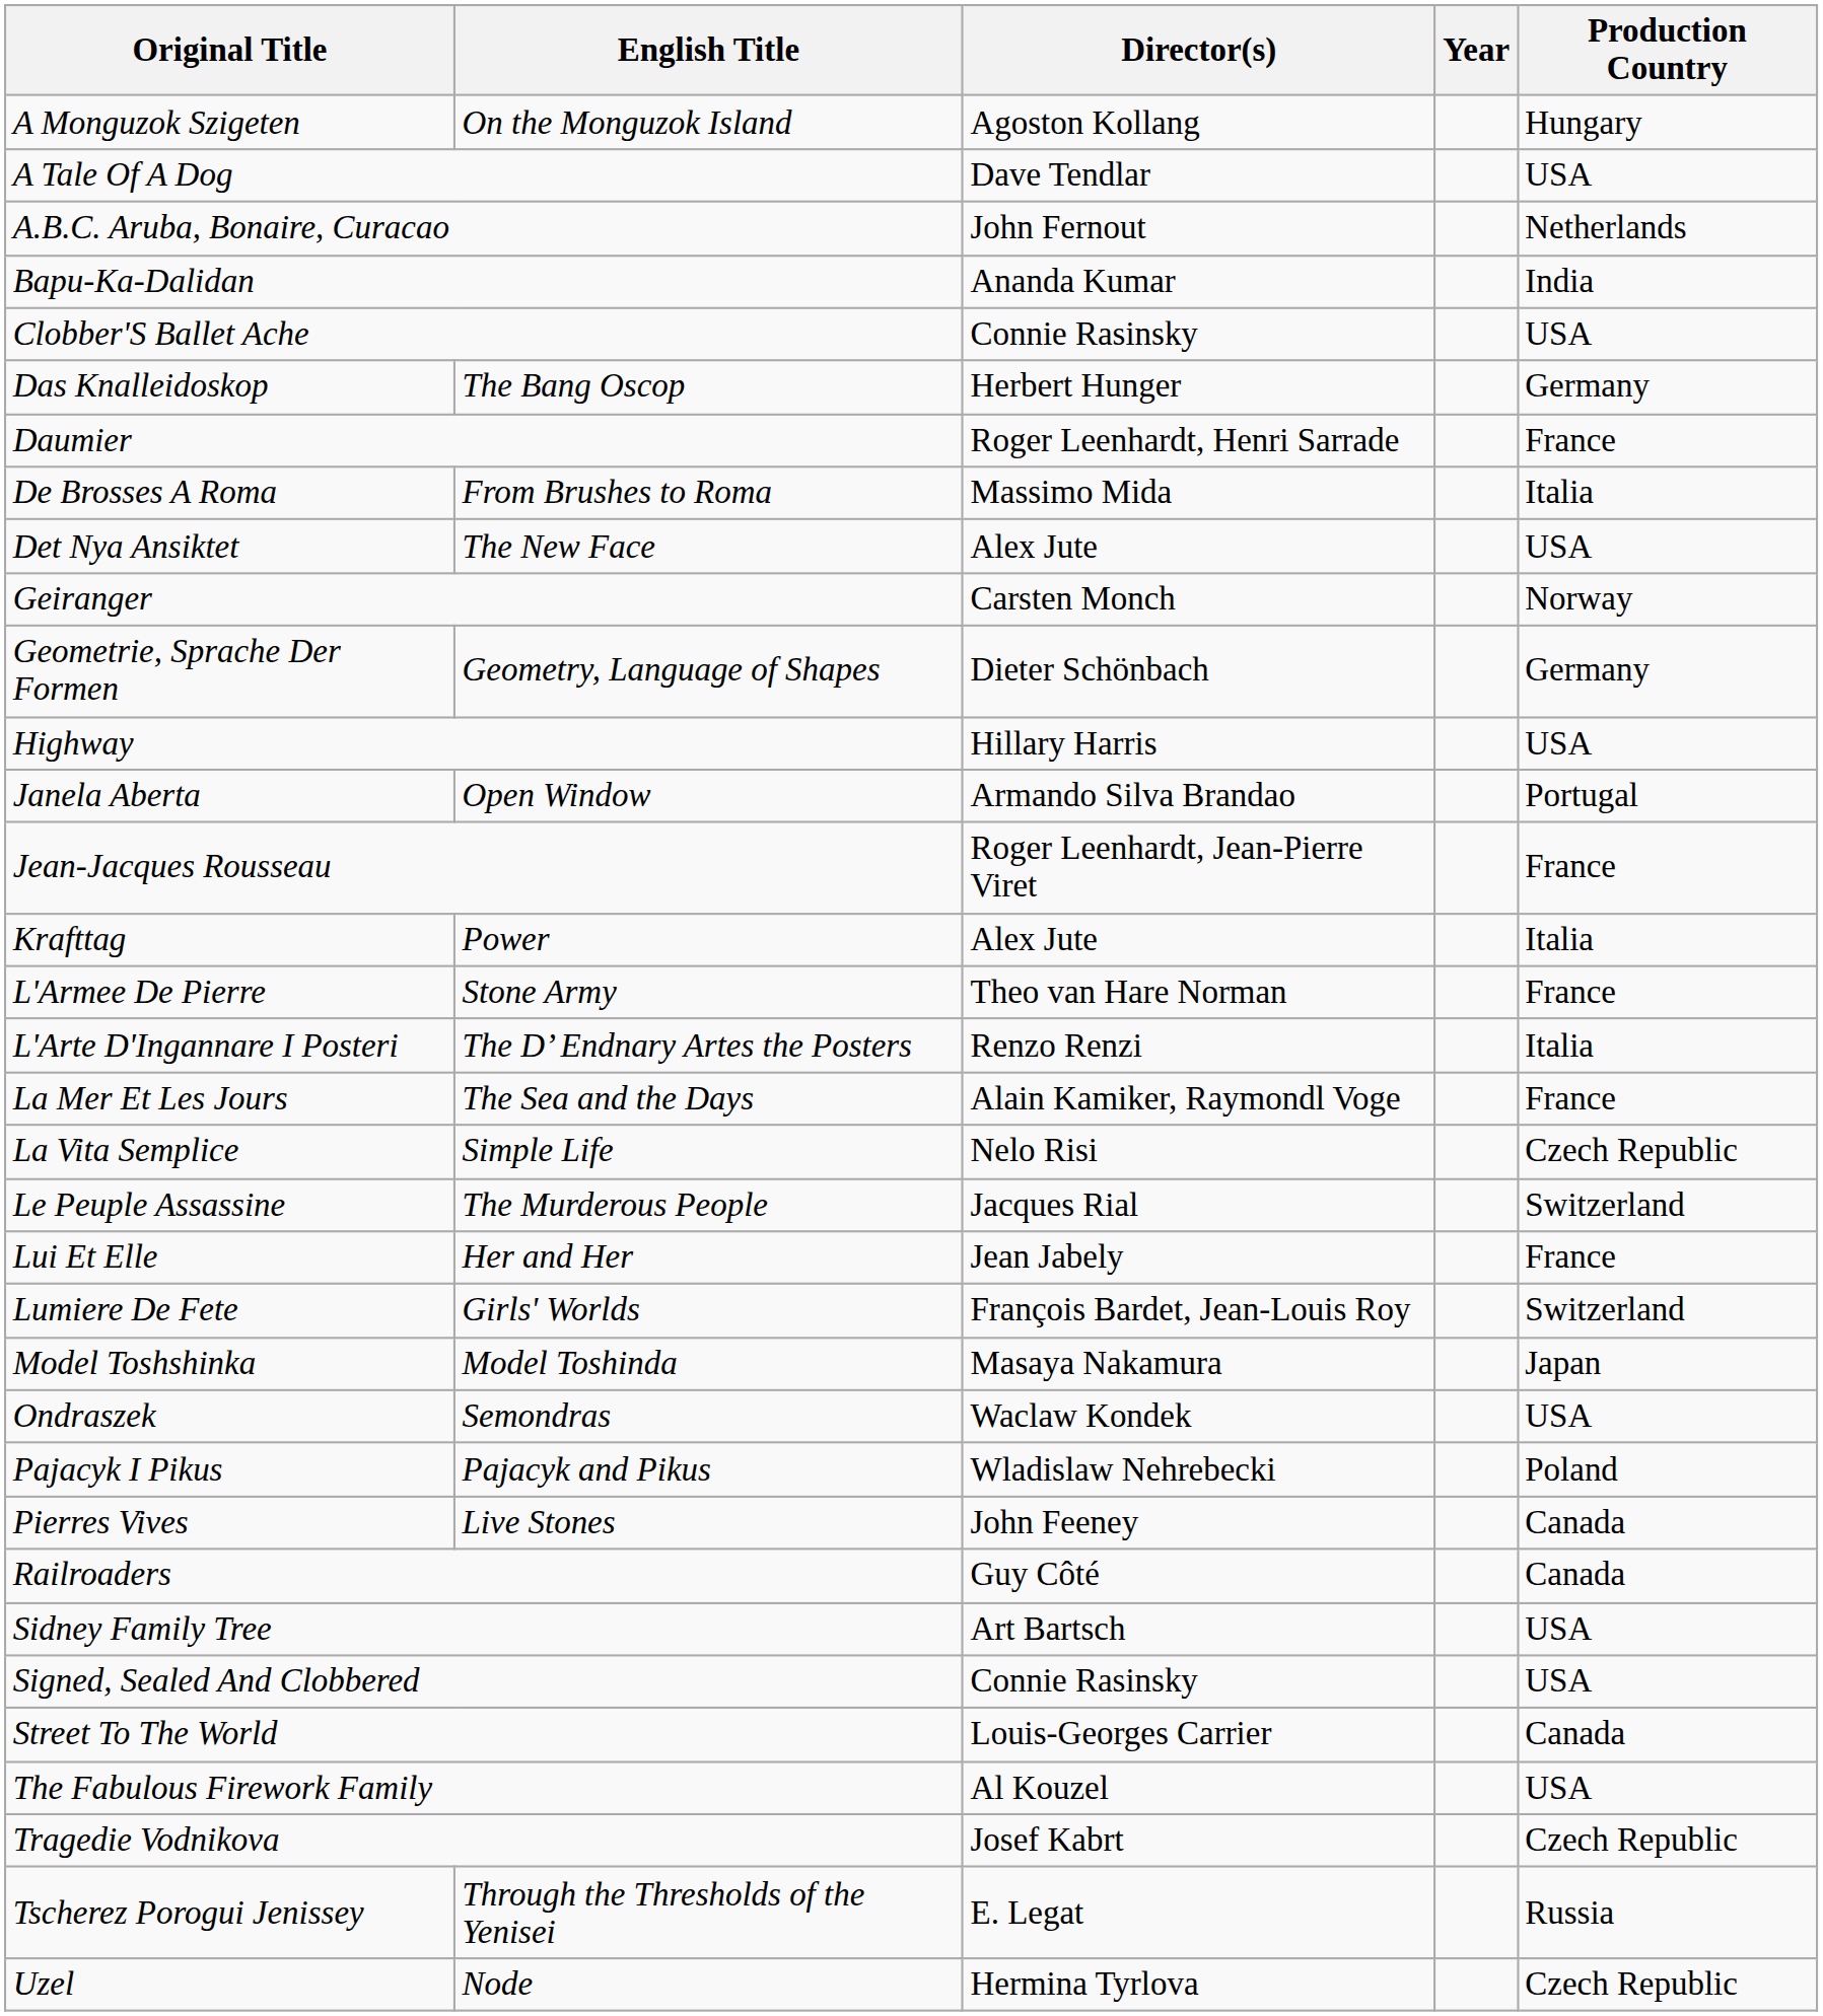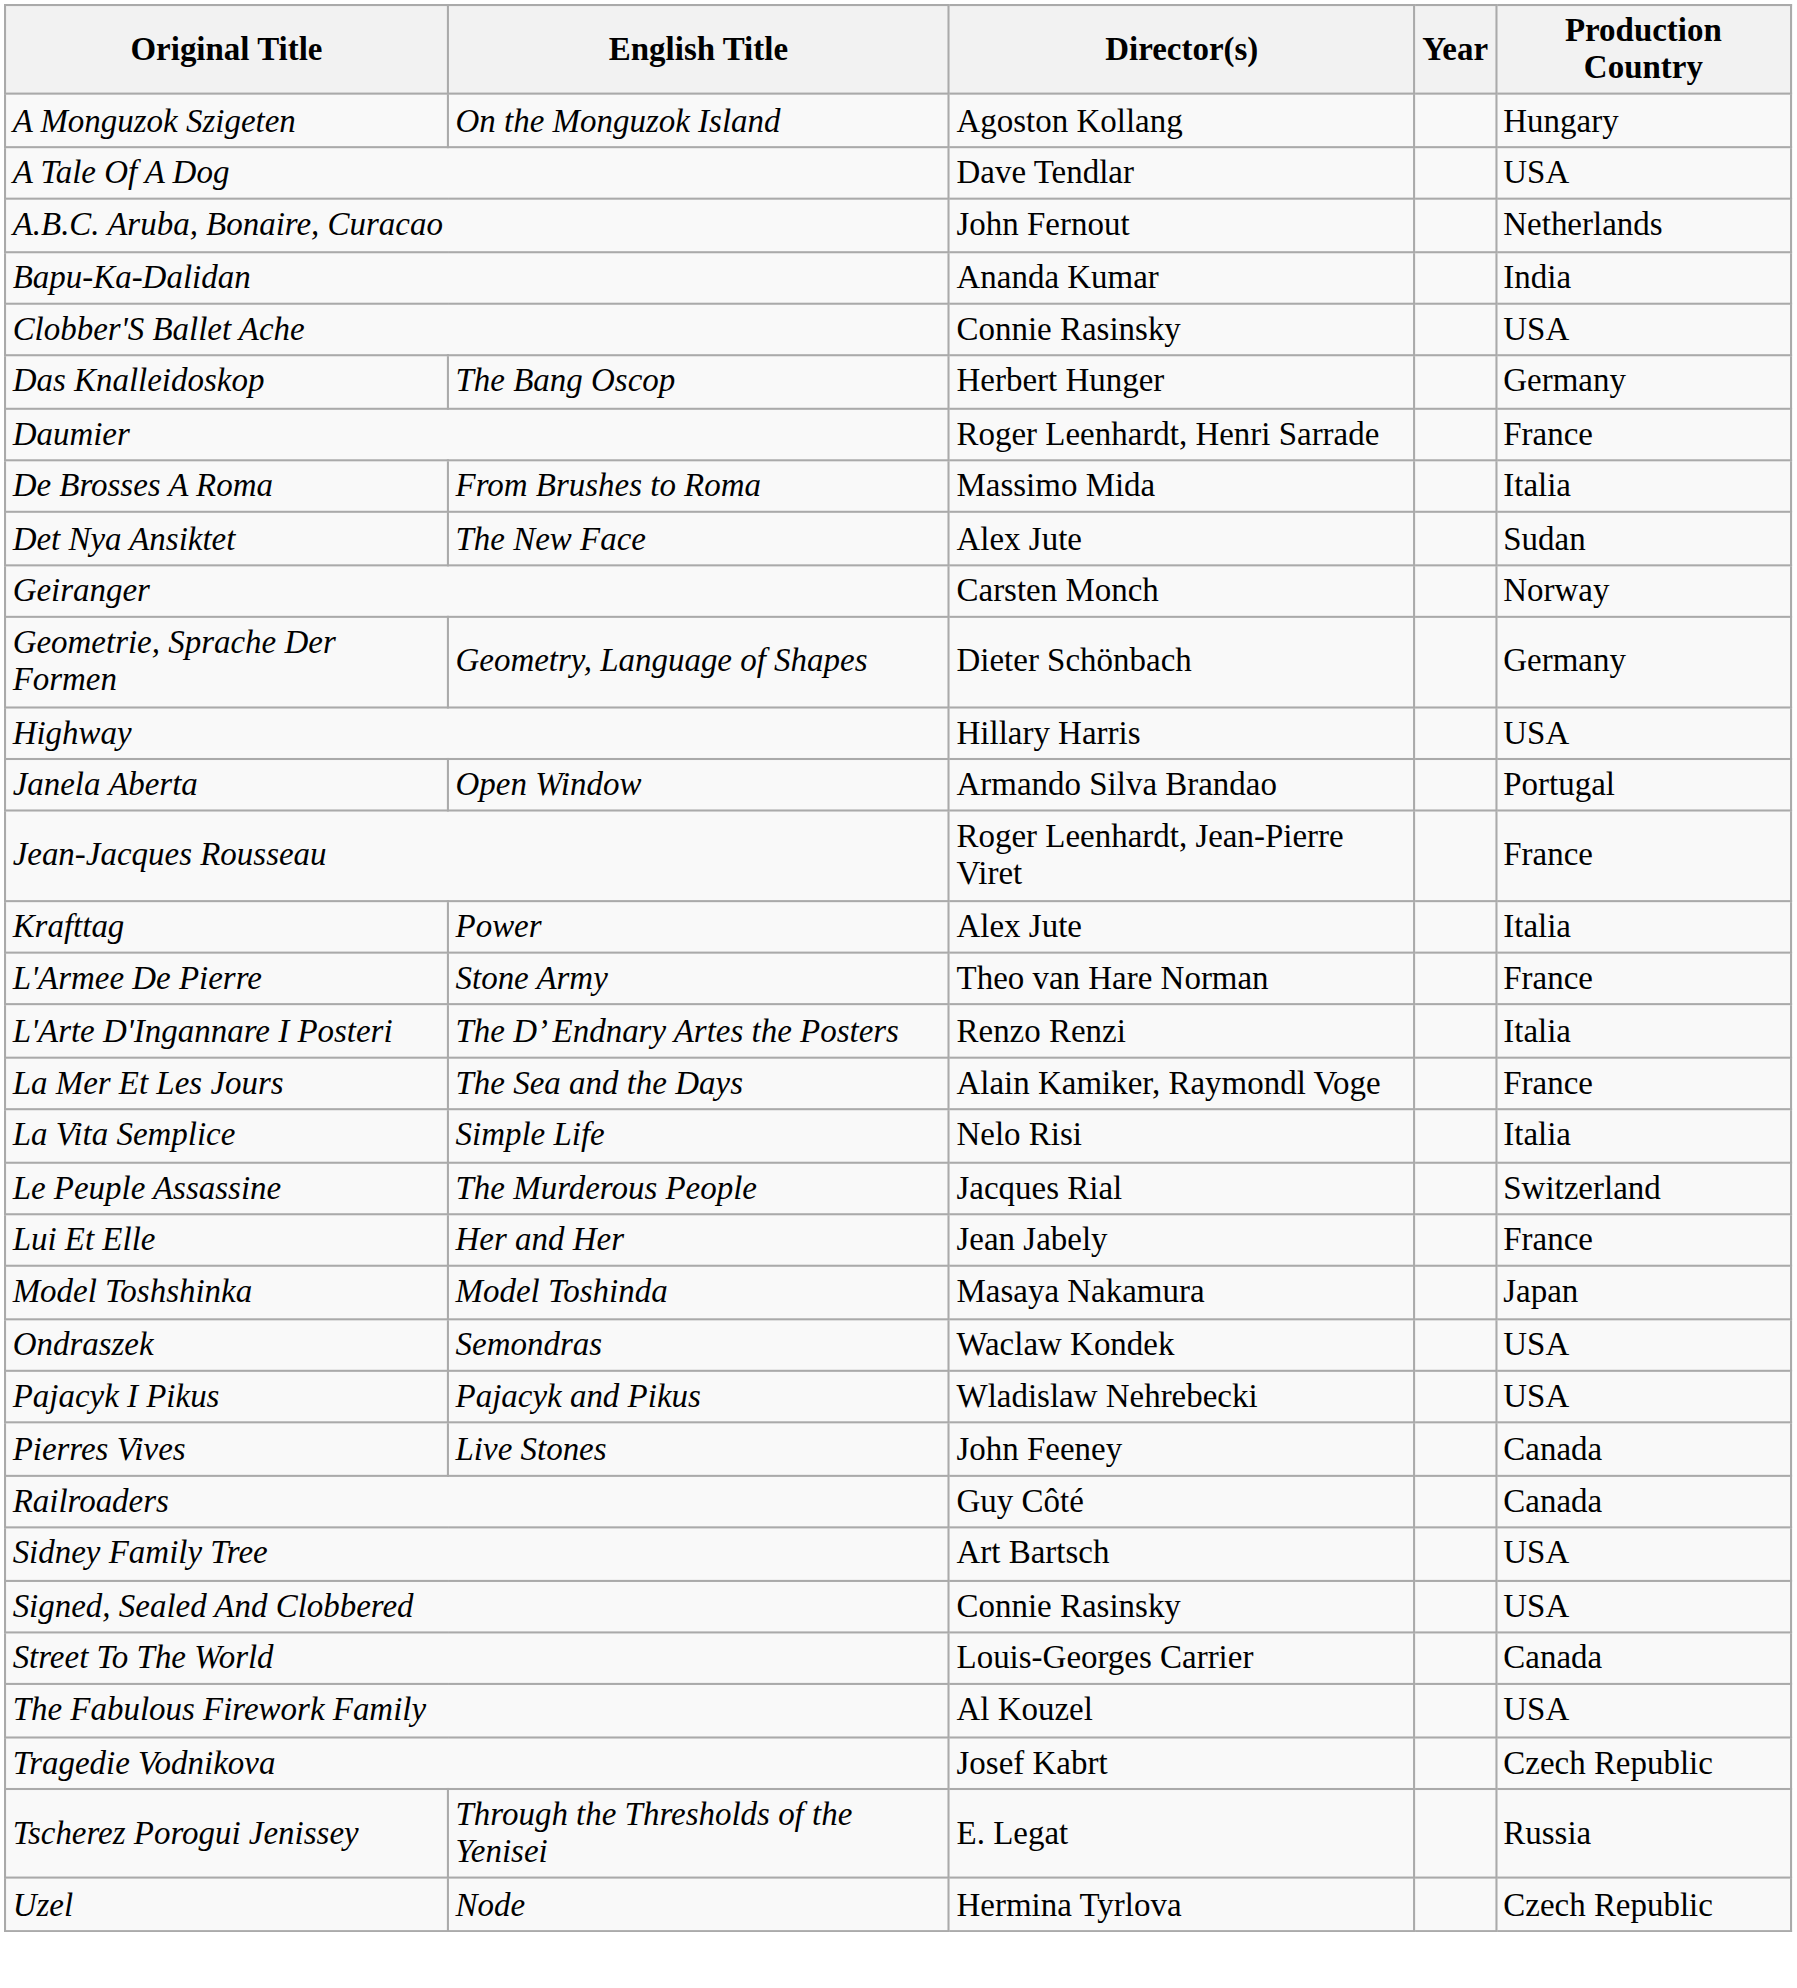 <table class="wikitable sortable">
 <tr>
 <th>Original Title</th>
 <th>English Title</th>
 <th>Director(s)</th>
 <th>Year</th>
 <th>Production Country</th>
 </tr>
 <tr>
 <td><em>A Monguzok Szigeten</em></td>
 <td><em>On the Monguzok Island</em></td>
 <td>Agoston Kollang</td>
 <td></td>
 <td>Hungary</td>
 </tr>
 <tr>
 <td colspan="2"><em>A Tale Of A Dog</em></td>
 <td>Dave Tendlar</td>
 <td></td>
 <td>USA</td>
 </tr>
 <tr>
 <td colspan="2"><em>A.B.C. Aruba, Bonaire, Curacao</em></td>
 <td>John Fernout</td>
 <td></td>
 <td>Netherlands</td>
 </tr>
 <tr>
 <td colspan="2"><em>Bapu-Ka-Dalidan</em></td>
 <td>Ananda Kumar</td>
 <td></td>
 <td>India</td>
 </tr>
 <tr>
 <td colspan="2"><em>Clobber'S Ballet Ache</em></td>
 <td>Connie Rasinsky</td>
 <td></td>
 <td>USA</td>
 </tr>
 <tr>
 <td><em>Das Knalleidoskop</em></td>
 <td><em>The Bang Oscop</em></td>
 <td>Herbert Hunger</td>
 <td></td>
 <td>Germany</td>
 </tr>
 <tr>
 <td colspan="2"><em>Daumier</em></td>
 <td>Roger Leenhardt, Henri Sarrade</td>
 <td></td>
 <td>France</td>
 </tr>
 <tr>
 <td><em>De Brosses A Roma</em></td>
 <td><em>From Brushes to Roma</em></td>
 <td>Massimo Mida</td>
 <td></td>
 <td>Italia</td>
 </tr>
 <tr>
 <td><em>Det Nya Ansiktet</em></td>
 <td><em>The New Face</em></td>
 <td>Alex Jute</td>
 <td></td>
-<td>USA</td>
+<td>Sudan</td>
 </tr>
 <tr>
 <td colspan="2"><em>Geiranger</em></td>
 <td>Carsten Monch</td>
 <td></td>
 <td>Norway</td>
 </tr>
 <tr>
 <td><em>Geometrie, Sprache Der Formen</em></td>
 <td><em>Geometry, Language of Shapes</em></td>
 <td>Dieter Schönbach</td>
 <td></td>
 <td>Germany</td>
 </tr>
 <tr>
 <td colspan="2"><em>Highway</em></td>
 <td>Hillary Harris</td>
 <td></td>
 <td>USA</td>
 </tr>
 <tr>
 <td><em>Janela Aberta</em></td>
 <td><em>Open Window</em></td>
 <td>Armando Silva Brandao</td>
 <td></td>
 <td>Portugal</td>
 </tr>
 <tr>
 <td colspan="2"><em>Jean-Jacques Rousseau</em></td>
 <td>Roger Leenhardt, Jean-Pierre Viret</td>
 <td></td>
 <td>France</td>
 </tr>
 <tr>
 <td><em>Krafttag</em></td>
 <td><em>Power</em></td>
 <td>Alex Jute</td>
 <td></td>
 <td>Italia</td>
 </tr>
 <tr>
 <td><em>L'Armee De Pierre</em></td>
 <td><em>Stone Army</em></td>
 <td>Theo van Hare Norman</td>
 <td></td>
 <td>France</td>
 </tr>
 <tr>
 <td><em>L'Arte D'Ingannare I Posteri</em></td>
 <td><em>The D’ Endnary Artes the Posters</em></td>
 <td>Renzo Renzi</td>
 <td></td>
 <td>Italia</td>
 </tr>
 <tr>
 <td><em>La Mer Et Les Jours</em></td>
 <td><em>The Sea and the Days</em></td>
 <td>Alain Kamiker, Raymondl Voge</td>
 <td></td>
 <td>France</td>
 </tr>
 <tr>
 <td><em>La Vita Semplice</em></td>
 <td><em>Simple Life</em></td>
 <td>Nelo Risi</td>
 <td></td>
-<td>Czech Republic</td>
+<td>Italia</td>
 </tr>
 <tr>
 <td><em>Le Peuple Assassine</em></td>
 <td><em>The Murderous People</em></td>
 <td>Jacques Rial</td>
 <td></td>
 <td>Switzerland</td>
 </tr>
 <tr>
 <td><em>Lui Et Elle</em></td>
 <td><em>Her and Her</em></td>
 <td>Jean Jabely</td>
 <td></td>
 <td>France</td>
-</tr>
-<tr>
-<td><em>Lumiere De Fete</em></td>
-<td><em>Girls' Worlds</em></td>
-<td>François Bardet, Jean-Louis Roy</td>
-<td></td>
-<td>Switzerland</td>
 </tr>
 <tr>
 <td><em>Model Toshshinka</em></td>
 <td><em>Model Toshinda</em></td>
 <td>Masaya Nakamura</td>
 <td></td>
 <td>Japan</td>
 </tr>
 <tr>
 <td><em>Ondraszek</em></td>
 <td><em>Semondras</em></td>
 <td>Waclaw Kondek</td>
 <td></td>
 <td>USA</td>
 </tr>
 <tr>
 <td><em>Pajacyk I Pikus</em></td>
 <td><em>Pajacyk and Pikus</em></td>
 <td>Wladislaw Nehrebecki</td>
 <td></td>
-<td>Poland</td>
+<td>USA</td>
 </tr>
 <tr>
 <td><em>Pierres Vives</em></td>
 <td><em>Live Stones</em></td>
 <td>John Feeney</td>
 <td></td>
 <td>Canada</td>
 </tr>
 <tr>
 <td colspan="2"><em>Railroaders</em></td>
 <td>Guy Côté</td>
 <td></td>
 <td>Canada</td>
 </tr>
 <tr>
 <td colspan="2"><em>Sidney Family Tree</em></td>
 <td>Art Bartsch</td>
 <td></td>
 <td>USA</td>
 </tr>
 <tr>
 <td colspan="2"><em>Signed, Sealed And Clobbered</em></td>
 <td>Connie Rasinsky</td>
 <td></td>
 <td>USA</td>
 </tr>
 <tr>
 <td colspan="2"><em>Street To The World</em></td>
 <td>Louis-Georges Carrier</td>
 <td></td>
 <td>Canada</td>
 </tr>
 <tr>
 <td colspan="2"><em>The Fabulous Firework Family</em></td>
 <td>Al Kouzel</td>
 <td></td>
 <td>USA</td>
 </tr>
 <tr>
 <td colspan="2"><em>Tragedie Vodnikova</em></td>
 <td>Josef Kabrt</td>
 <td></td>
 <td>Czech Republic</td>
 </tr>
 <tr>
 <td><em>Tscherez Porogui Jenissey</em></td>
 <td><em>Through the Thresholds of the Yenisei</em></td>
 <td>E. Legat</td>
 <td></td>
 <td>Russia</td>
 </tr>
 <tr>
 <td><em>Uzel</em></td>
 <td><em>Node</em></td>
 <td>Hermina Tyrlova</td>
 <td></td>
 <td>Czech Republic</td>
 </tr>
 </table>
